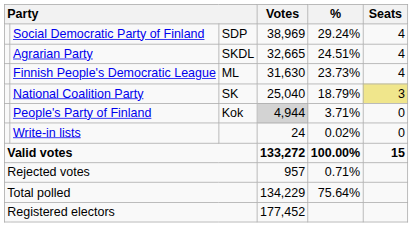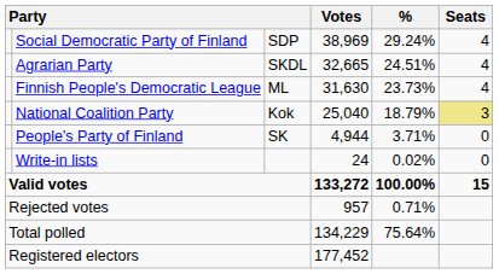 <table class="wikitable" border="1" style="text-align:right;">
 <tr>
 <th style="text-align:left;" colspan=3>Party</th>
 <th align=center width="50">Votes</th>
 <th align=center width="50">%</th>
 <th align=center width="50">Seats</th>
 </tr>
 <tr>
 <td></td>
 <td align=left style="white-space: nowrap;"><a href='#'>Social Democratic Party of Finland</a></td>
 <td align=left>SDP</td>
 <td>38,969</td>
 <td>29.24%</td>
 <td>4</td>
 </tr>
 <tr>
 <td></td>
 <td align=left><a href='#'>Agrarian Party</a></td>
 <td align=left>SKDL</td>
 <td>32,665</td>
 <td>24.51%</td>
 <td>4</td>
 </tr>
 <tr>
 <td></td>
 <td align=left><a href='#'>Finnish People's Democratic League</a></td>
 <td align=left>ML</td>
 <td>31,630</td>
 <td>23.73%</td>
 <td>4</td>
 </tr>
 <tr>
 <td></td>
 <td align=left><a href='#'>National Coalition Party</a></td>
-<td align=left>SK</td>
+<td align=left>Kok</td>
 <td>25,040</td>
 <td>18.79%</td>
 <td style="background: khaki;">3</td>
 </tr>
 <tr>
 <td></td>
 <td align=left><a href='#'>People's Party of Finland</a></td>
-<td align=left>Kok</td>
-<td style="background: lightgrey;">4,944</td>
+<td align=left>SK</td>
+<td>4,944</td>
 <td>3.71%</td>
 <td>0</td>
 </tr>
 <tr>
 <td></td>
 <td align=left><a href='#'>Write-in lists</a></td>
 <td align=left></td>
 <td>24</td>
 <td>0.02%</td>
 <td>0</td>
 </tr>
 <tr style="font-weight:bold">
 <td align=left colspan=3>Valid votes</td>
 <td>133,272</td>
 <td>100.00%</td>
 <td>15</td>
 </tr>
 <tr>
 <td align=left colspan=3>Rejected votes</td>
 <td>957</td>
 <td>0.71%</td>
 <td></td>
 </tr>
 <tr>
 <td align=left colspan=3>Total polled</td>
 <td>134,229</td>
 <td>75.64%</td>
 <td></td>
 </tr>
 <tr>
 <td align=left colspan=3>Registered electors</td>
 <td>177,452</td>
 <td></td>
 <td></td>
 </tr>
 </table>
